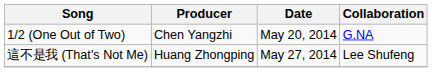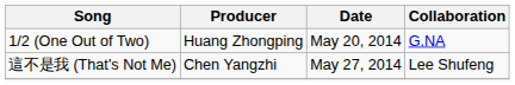 <table class="wikitable">
 <tr>
 <th>Song</th>
 <th>Producer</th>
 <th>Date</th>
 <th>Collaboration</th>
 </tr>
 <tr>
 <td>1/2 (One Out of Two)</td>
-<td>Chen Yangzhi</td>
+<td>Huang Zhongping</td>
 <td>May 20, 2014</td>
 <td><a href='#'>G.NA</a></td>
 </tr>
 <tr>
 <td>這不是我 (That's Not Me)</td>
-<td>Huang Zhongping</td>
+<td>Chen Yangzhi</td>
 <td>May 27, 2014</td>
 <td>Lee Shufeng</td>
 </tr>
 <tr>
 </tr>
 </table>
